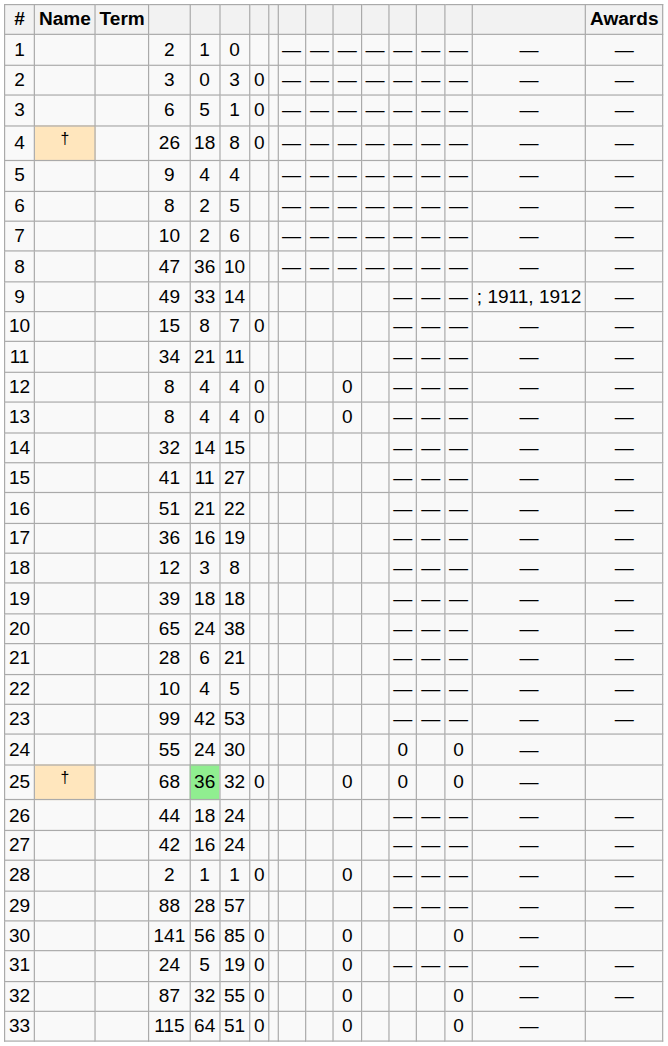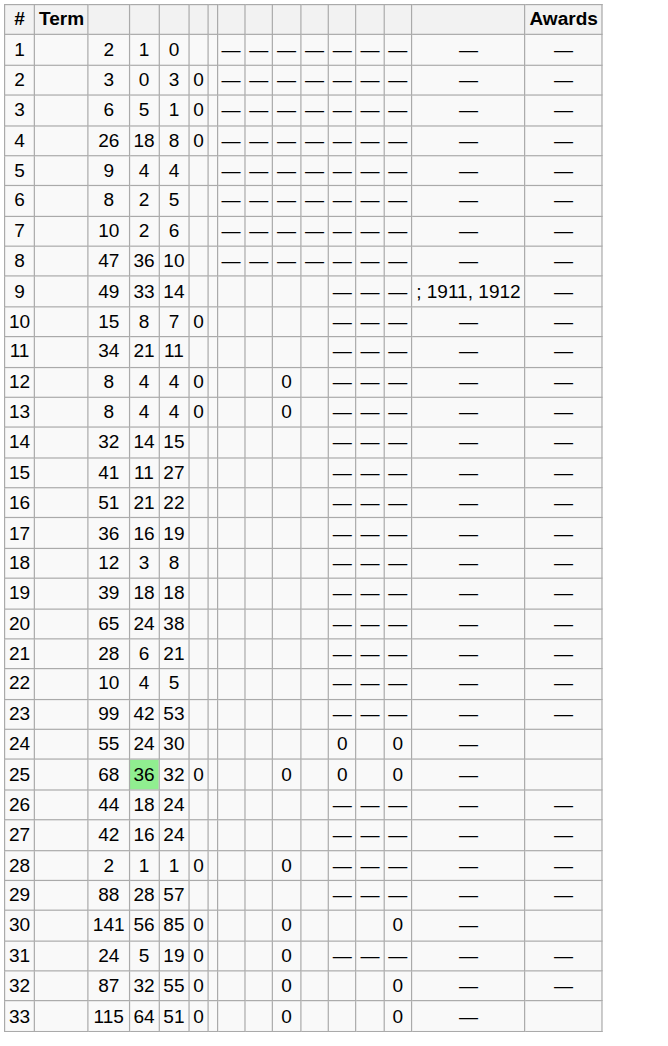 <table class="wikitable sortable">
 <tr>
 <th>#</th>
-<th>Name</th>
 <th>Term</th>
 <th></th>
 <th></th>
 <th></th>
 <th></th>
 <th></th>
 <th></th>
 <th></th>
 <th></th>
 <th></th>
 <th></th>
 <th></th>
 <th></th>
 <th></th>
 <th class="unsortable">Awards</th>
 </tr>
 <tr>
 <td style="text-align:center;">1</td>
 <td style="text-align:center;"></td>
-<td style="text-align:center;"></td>
 <td style="text-align:center;">2</td>
 <td style="text-align:center;">1</td>
 <td style="text-align:center;">0</td>
 <td style="text-align:center;"></td>
 <td style="text-align:center;"></td>
 <td style="text-align:center;">—</td>
 <td style="text-align:center;">—</td>
 <td style="text-align:center;">—</td>
 <td style="text-align:center;">—</td>
 <td style="text-align:center;">—</td>
 <td style="text-align:center;">—</td>
 <td style="text-align:center;">—</td>
 <td style="text-align:center;">—</td>
 <td style="text-align:center;">—</td>
 </tr>
 <tr>
 <td style="text-align:center;">2</td>
-<td style="text-align:center;"></td>
 <td style="text-align:center;"></td>
 <td style="text-align:center;">3</td>
 <td style="text-align:center;">0</td>
 <td style="text-align:center;">3</td>
 <td style="text-align:center;">0</td>
 <td style="text-align:center;"></td>
 <td style="text-align:center;">—</td>
 <td style="text-align:center;">—</td>
 <td style="text-align:center;">—</td>
 <td style="text-align:center;">—</td>
 <td style="text-align:center;">—</td>
 <td style="text-align:center;">—</td>
 <td style="text-align:center;">—</td>
 <td style="text-align:center;">—</td>
 <td style="text-align:center;">—</td>
 </tr>
 <tr>
 <td style="text-align:center;">3</td>
 <td style="text-align:center;"></td>
-<td style="text-align:center;"></td>
 <td style="text-align:center;">6</td>
 <td style="text-align:center;">5</td>
 <td style="text-align:center;">1</td>
 <td style="text-align:center;">0</td>
 <td style="text-align:center;"></td>
 <td style="text-align:center;">—</td>
 <td style="text-align:center;">—</td>
 <td style="text-align:center;">—</td>
 <td style="text-align:center;">—</td>
 <td style="text-align:center;">—</td>
 <td style="text-align:center;">—</td>
 <td style="text-align:center;">—</td>
 <td style="text-align:center;">—</td>
 <td style="text-align:center;">—</td>
 </tr>
 <tr>
 <td style="text-align:center;">4</td>
-<td style="text-align:center; background:#ffe6bd;"><sup>†</sup></td>
 <td style="text-align:center;"></td>
 <td style="text-align:center;">26</td>
 <td style="text-align:center;">18</td>
 <td style="text-align:center;">8</td>
 <td style="text-align:center;">0</td>
 <td style="text-align:center;"></td>
 <td style="text-align:center;">—</td>
 <td style="text-align:center;">—</td>
 <td style="text-align:center;">—</td>
 <td style="text-align:center;">—</td>
 <td style="text-align:center;">—</td>
 <td style="text-align:center;">—</td>
 <td style="text-align:center;">—</td>
 <td style="text-align:center;">—</td>
 <td style="text-align:center;">—</td>
 </tr>
 <tr>
 <td style="text-align:center;">5</td>
 <td style="text-align:center;"></td>
-<td style="text-align:center;"></td>
 <td style="text-align:center;">9</td>
 <td style="text-align:center;">4</td>
 <td style="text-align:center;">4</td>
 <td style="text-align:center;"></td>
 <td style="text-align:center;"></td>
 <td style="text-align:center;">—</td>
 <td style="text-align:center;">—</td>
 <td style="text-align:center;">—</td>
 <td style="text-align:center;">—</td>
 <td style="text-align:center;">—</td>
 <td style="text-align:center;">—</td>
 <td style="text-align:center;">—</td>
 <td style="text-align:center;">—</td>
 <td style="text-align:center;">—</td>
 </tr>
 <tr>
 <td style="text-align:center;">6</td>
-<td style="text-align:center;"></td>
 <td style="text-align:center;"></td>
 <td style="text-align:center;">8</td>
 <td style="text-align:center;">2</td>
 <td style="text-align:center;">5</td>
 <td style="text-align:center;"></td>
 <td style="text-align:center;"></td>
 <td style="text-align:center;">—</td>
 <td style="text-align:center;">—</td>
 <td style="text-align:center;">—</td>
 <td style="text-align:center;">—</td>
 <td style="text-align:center;">—</td>
 <td style="text-align:center;">—</td>
 <td style="text-align:center;">—</td>
 <td style="text-align:center;">—</td>
 <td style="text-align:center;">—</td>
 </tr>
 <tr>
 <td style="text-align:center;">7</td>
 <td style="text-align:center;"></td>
-<td style="text-align:center;"></td>
 <td style="text-align:center;">10</td>
 <td style="text-align:center;">2</td>
 <td style="text-align:center;">6</td>
 <td style="text-align:center;"></td>
 <td style="text-align:center;"></td>
 <td style="text-align:center;">—</td>
 <td style="text-align:center;">—</td>
 <td style="text-align:center;">—</td>
 <td style="text-align:center;">—</td>
 <td style="text-align:center;">—</td>
 <td style="text-align:center;">—</td>
 <td style="text-align:center;">—</td>
 <td style="text-align:center;">—</td>
 <td style="text-align:center;">—</td>
 </tr>
 <tr>
 <td style="text-align:center;">8</td>
-<td style="text-align:center;"></td>
 <td style="text-align:center;"></td>
 <td style="text-align:center;">47</td>
 <td style="text-align:center;">36</td>
 <td style="text-align:center;">10</td>
 <td style="text-align:center;"></td>
 <td style="text-align:center;"></td>
 <td style="text-align:center;">—</td>
 <td style="text-align:center;">—</td>
 <td style="text-align:center;">—</td>
 <td style="text-align:center;">—</td>
 <td style="text-align:center;">—</td>
 <td style="text-align:center;">—</td>
 <td style="text-align:center;">—</td>
 <td style="text-align:center;">—</td>
 <td style="text-align:center;">—</td>
 </tr>
 <tr>
 <td style="text-align:center;">9</td>
 <td style="text-align:center;"></td>
-<td style="text-align:center;"></td>
 <td style="text-align:center;">49</td>
 <td style="text-align:center;">33</td>
 <td style="text-align:center;">14</td>
 <td style="text-align:center;"></td>
 <td style="text-align:center;"></td>
 <td style="text-align:center;"></td>
 <td style="text-align:center;"></td>
 <td style="text-align:center;"></td>
 <td style="text-align:center;"></td>
 <td style="text-align:center;">—</td>
 <td style="text-align:center;">—</td>
 <td style="text-align:center;">—</td>
 <td style="text-align:center;">; 1911, 1912</td>
 <td style="text-align:center;">—</td>
 </tr>
 <tr>
 <td style="text-align:center;">10</td>
-<td style="text-align:center;"></td>
 <td style="text-align:center;"></td>
 <td style="text-align:center;">15</td>
 <td style="text-align:center;">8</td>
 <td style="text-align:center;">7</td>
 <td style="text-align:center;">0</td>
 <td style="text-align:center;"></td>
 <td style="text-align:center;"></td>
 <td style="text-align:center;"></td>
 <td style="text-align:center;"></td>
 <td style="text-align:center;"></td>
 <td style="text-align:center;">—</td>
 <td style="text-align:center;">—</td>
 <td style="text-align:center;">—</td>
 <td style="text-align:center;">—</td>
 <td style="text-align:center;">—</td>
 </tr>
 <tr>
 <td style="text-align:center;">11</td>
 <td style="text-align:center;"></td>
-<td style="text-align:center;"></td>
 <td style="text-align:center;">34</td>
 <td style="text-align:center;">21</td>
 <td style="text-align:center;">11</td>
 <td style="text-align:center;"></td>
 <td style="text-align:center;"></td>
 <td style="text-align:center;"></td>
 <td style="text-align:center;"></td>
 <td style="text-align:center;"></td>
 <td style="text-align:center;"></td>
 <td style="text-align:center;">—</td>
 <td style="text-align:center;">—</td>
 <td style="text-align:center;">—</td>
 <td style="text-align:center;">—</td>
 <td style="text-align:center;">—</td>
 </tr>
 <tr>
 <td style="text-align:center;">12</td>
-<td style="text-align:center;"></td>
 <td style="text-align:center;"></td>
 <td style="text-align:center;">8</td>
 <td style="text-align:center;">4</td>
 <td style="text-align:center;">4</td>
 <td style="text-align:center;">0</td>
 <td style="text-align:center;"></td>
 <td style="text-align:center;"></td>
 <td style="text-align:center;"></td>
 <td style="text-align:center;">0</td>
 <td style="text-align:center;"></td>
 <td style="text-align:center;">—</td>
 <td style="text-align:center;">—</td>
 <td style="text-align:center;">—</td>
 <td style="text-align:center;">—</td>
 <td style="text-align:center;">—</td>
 </tr>
 <tr>
 <td style="text-align:center;">13</td>
 <td style="text-align:center;"></td>
-<td style="text-align:center;"></td>
 <td style="text-align:center;">8</td>
 <td style="text-align:center;">4</td>
 <td style="text-align:center;">4</td>
 <td style="text-align:center;">0</td>
 <td style="text-align:center;"></td>
 <td style="text-align:center;"></td>
 <td style="text-align:center;"></td>
 <td style="text-align:center;">0</td>
 <td style="text-align:center;"></td>
 <td style="text-align:center;">—</td>
 <td style="text-align:center;">—</td>
 <td style="text-align:center;">—</td>
 <td style="text-align:center;">—</td>
 <td style="text-align:center;">—</td>
 </tr>
 <tr>
 <td style="text-align:center;">14</td>
-<td style="text-align:center;"></td>
 <td style="text-align:center;"></td>
 <td style="text-align:center;">32</td>
 <td style="text-align:center;">14</td>
 <td style="text-align:center;">15</td>
 <td style="text-align:center;"></td>
 <td style="text-align:center;"></td>
 <td style="text-align:center;"></td>
 <td style="text-align:center;"></td>
 <td style="text-align:center;"></td>
 <td style="text-align:center;"></td>
 <td style="text-align:center;">—</td>
 <td style="text-align:center;">—</td>
 <td style="text-align:center;">—</td>
 <td style="text-align:center;">—</td>
 <td style="text-align:center;">—</td>
 </tr>
 <tr>
 <td style="text-align:center;">15</td>
 <td style="text-align:center;"></td>
-<td style="text-align:center;"></td>
 <td style="text-align:center;">41</td>
 <td style="text-align:center;">11</td>
 <td style="text-align:center;">27</td>
 <td style="text-align:center;"></td>
 <td style="text-align:center;"></td>
 <td style="text-align:center;"></td>
 <td style="text-align:center;"></td>
 <td style="text-align:center;"></td>
 <td style="text-align:center;"></td>
 <td style="text-align:center;">—</td>
 <td style="text-align:center;">—</td>
 <td style="text-align:center;">—</td>
 <td style="text-align:center;">—</td>
 <td style="text-align:center;">—</td>
 </tr>
 <tr>
 <td style="text-align:center;">16</td>
-<td style="text-align:center;"></td>
 <td style="text-align:center;"></td>
 <td style="text-align:center;">51</td>
 <td style="text-align:center;">21</td>
 <td style="text-align:center;">22</td>
 <td style="text-align:center;"></td>
 <td style="text-align:center;"></td>
 <td style="text-align:center;"></td>
 <td style="text-align:center;"></td>
 <td style="text-align:center;"></td>
 <td style="text-align:center;"></td>
 <td style="text-align:center;">—</td>
 <td style="text-align:center;">—</td>
 <td style="text-align:center;">—</td>
 <td style="text-align:center;">—</td>
 <td style="text-align:center;">—</td>
 </tr>
 <tr>
 <td style="text-align:center;">17</td>
 <td style="text-align:center;"></td>
-<td style="text-align:center;"></td>
 <td style="text-align:center;">36</td>
 <td style="text-align:center;">16</td>
 <td style="text-align:center;">19</td>
 <td style="text-align:center;"></td>
 <td style="text-align:center;"></td>
 <td style="text-align:center;"></td>
 <td style="text-align:center;"></td>
 <td style="text-align:center;"></td>
 <td style="text-align:center;"></td>
 <td style="text-align:center;">—</td>
 <td style="text-align:center;">—</td>
 <td style="text-align:center;">—</td>
 <td style="text-align:center;">—</td>
 <td style="text-align:center;">—</td>
 </tr>
 <tr>
 <td style="text-align:center;">18</td>
-<td style="text-align:center;"></td>
 <td style="text-align:center;"></td>
 <td style="text-align:center;">12</td>
 <td style="text-align:center;">3</td>
 <td style="text-align:center;">8</td>
 <td style="text-align:center;"></td>
 <td style="text-align:center;"></td>
 <td style="text-align:center;"></td>
 <td style="text-align:center;"></td>
 <td style="text-align:center;"></td>
 <td style="text-align:center;"></td>
 <td style="text-align:center;">—</td>
 <td style="text-align:center;">—</td>
 <td style="text-align:center;">—</td>
 <td style="text-align:center;">—</td>
 <td style="text-align:center;">—</td>
 </tr>
 <tr>
 <td style="text-align:center;">19</td>
 <td style="text-align:center;"></td>
-<td style="text-align:center;"></td>
 <td style="text-align:center;">39</td>
 <td style="text-align:center;">18</td>
 <td style="text-align:center;">18</td>
 <td style="text-align:center;"></td>
 <td style="text-align:center;"></td>
 <td style="text-align:center;"></td>
 <td style="text-align:center;"></td>
 <td style="text-align:center;"></td>
 <td style="text-align:center;"></td>
 <td style="text-align:center;">—</td>
 <td style="text-align:center;">—</td>
 <td style="text-align:center;">—</td>
 <td style="text-align:center;">—</td>
 <td style="text-align:center;">—</td>
 </tr>
 <tr>
 <td style="text-align:center;">20</td>
-<td style="text-align:center;"></td>
 <td style="text-align:center;"></td>
 <td style="text-align:center;">65</td>
 <td style="text-align:center;">24</td>
 <td style="text-align:center;">38</td>
 <td style="text-align:center;"></td>
 <td style="text-align:center;"></td>
 <td style="text-align:center;"></td>
 <td style="text-align:center;"></td>
 <td style="text-align:center;"></td>
 <td style="text-align:center;"></td>
 <td style="text-align:center;">—</td>
 <td style="text-align:center;">—</td>
 <td style="text-align:center;">—</td>
 <td style="text-align:center;">—</td>
 <td style="text-align:center;">—</td>
 </tr>
 <tr>
 <td style="text-align:center;">21</td>
 <td style="text-align:center;"></td>
-<td style="text-align:center;"></td>
 <td style="text-align:center;">28</td>
 <td style="text-align:center;">6</td>
 <td style="text-align:center;">21</td>
 <td style="text-align:center;"></td>
 <td style="text-align:center;"></td>
 <td style="text-align:center;"></td>
 <td style="text-align:center;"></td>
 <td style="text-align:center;"></td>
 <td style="text-align:center;"></td>
 <td style="text-align:center;">—</td>
 <td style="text-align:center;">—</td>
 <td style="text-align:center;">—</td>
 <td style="text-align:center;">—</td>
 <td style="text-align:center;">—</td>
 </tr>
 <tr>
 <td style="text-align:center;">22</td>
-<td style="text-align:center;"></td>
 <td style="text-align:center;"></td>
 <td style="text-align:center;">10</td>
 <td style="text-align:center;">4</td>
 <td style="text-align:center;">5</td>
 <td style="text-align:center;"></td>
 <td style="text-align:center;"></td>
 <td style="text-align:center;"></td>
 <td style="text-align:center;"></td>
 <td style="text-align:center;"></td>
 <td style="text-align:center;"></td>
 <td style="text-align:center;">—</td>
 <td style="text-align:center;">—</td>
 <td style="text-align:center;">—</td>
 <td style="text-align:center;">—</td>
 <td style="text-align:center;">—</td>
 </tr>
 <tr>
 <td style="text-align:center;">23</td>
 <td style="text-align:center;"></td>
-<td style="text-align:center;"></td>
 <td style="text-align:center;">99</td>
 <td style="text-align:center;">42</td>
 <td style="text-align:center;">53</td>
 <td style="text-align:center;"></td>
 <td style="text-align:center;"></td>
 <td style="text-align:center;"></td>
 <td style="text-align:center;"></td>
 <td style="text-align:center;"></td>
 <td style="text-align:center;"></td>
 <td style="text-align:center;">—</td>
 <td style="text-align:center;">—</td>
 <td style="text-align:center;">—</td>
 <td style="text-align:center;">—</td>
 <td style="text-align:center;">—</td>
 </tr>
 <tr>
 <td style="text-align:center;">24</td>
 <td style="text-align:center;"></td>
-<td style="text-align:center;"></td>
 <td style="text-align:center;">55</td>
 <td style="text-align:center;">24</td>
 <td style="text-align:center;">30</td>
 <td style="text-align:center;"></td>
 <td style="text-align:center;"></td>
 <td style="text-align:center;"></td>
 <td style="text-align:center;"></td>
 <td style="text-align:center;"></td>
 <td style="text-align:center;"></td>
 <td style="text-align:center;">0</td>
 <td style="text-align:center;"></td>
 <td style="text-align:center;">0</td>
 <td style="text-align:center;">—</td>
 <td style="text-align:center;"></td>
 </tr>
 <tr>
 <td style="text-align:center;">25</td>
-<td style="text-align:center; background:#ffe6bd;"><sup>†</sup></td>
 <td style="text-align:center;"></td>
 <td style="text-align:center;">68</td>
 <td style="background: lightgreen; text-align:center;">36</td>
 <td style="text-align:center;">32</td>
 <td style="text-align:center;">0</td>
 <td style="text-align:center;"></td>
 <td style="text-align:center;"></td>
 <td style="text-align:center;"></td>
 <td style="text-align:center;">0</td>
 <td style="text-align:center;"></td>
 <td style="text-align:center;">0</td>
 <td style="text-align:center;"></td>
 <td style="text-align:center;">0</td>
 <td style="text-align:center;">—</td>
 <td style="text-align:center;"></td>
 </tr>
 <tr>
 <td style="text-align:center;">26</td>
 <td style="text-align:center;"></td>
-<td style="text-align:center;"></td>
 <td style="text-align:center;">44</td>
 <td style="text-align:center;">18</td>
 <td style="text-align:center;">24</td>
 <td style="text-align:center;"></td>
 <td style="text-align:center;"></td>
 <td style="text-align:center;"></td>
 <td style="text-align:center;"></td>
 <td style="text-align:center;"></td>
 <td style="text-align:center;"></td>
 <td style="text-align:center;">—</td>
 <td style="text-align:center;">—</td>
 <td style="text-align:center;">—</td>
 <td style="text-align:center;">—</td>
 <td style="text-align:center;">—</td>
 </tr>
 <tr>
 <td style="text-align:center;">27</td>
-<td style="text-align:center;"></td>
 <td style="text-align:center;"></td>
 <td style="text-align:center;">42</td>
 <td style="text-align:center;">16</td>
 <td style="text-align:center;">24</td>
 <td style="text-align:center;"></td>
 <td style="text-align:center;"></td>
 <td style="text-align:center;"></td>
 <td style="text-align:center;"></td>
 <td style="text-align:center;"></td>
 <td style="text-align:center;"></td>
 <td style="text-align:center;">—</td>
 <td style="text-align:center;">—</td>
 <td style="text-align:center;">—</td>
 <td style="text-align:center;">—</td>
 <td style="text-align:center;">—</td>
 </tr>
 <tr>
 <td style="text-align:center;">28</td>
 <td style="text-align:center;"></td>
-<td style="text-align:center;"></td>
 <td style="text-align:center;">2</td>
 <td style="text-align:center;">1</td>
 <td style="text-align:center;">1</td>
 <td style="text-align:center;">0</td>
 <td style="text-align:center;"></td>
 <td style="text-align:center;"></td>
 <td style="text-align:center;"></td>
 <td style="text-align:center;">0</td>
 <td style="text-align:center;"></td>
 <td style="text-align:center;">—</td>
 <td style="text-align:center;">—</td>
 <td style="text-align:center;">—</td>
 <td style="text-align:center;">—</td>
 <td style="text-align:center;">—</td>
 </tr>
 <tr>
 <td style="text-align:center;">29</td>
-<td style="text-align:center;"></td>
 <td style="text-align:center;"></td>
 <td style="text-align:center;">88</td>
 <td style="text-align:center;">28</td>
 <td style="text-align:center;">57</td>
 <td style="text-align:center;"></td>
 <td style="text-align:center;"></td>
 <td style="text-align:center;"></td>
 <td style="text-align:center;"></td>
 <td style="text-align:center;"></td>
 <td style="text-align:center;"></td>
 <td style="text-align:center;">—</td>
 <td style="text-align:center;">—</td>
 <td style="text-align:center;">—</td>
 <td style="text-align:center;">—</td>
 <td style="text-align:center;">—</td>
 </tr>
 <tr>
 <td style="text-align:center;">30</td>
 <td style="text-align:center;"></td>
-<td style="text-align:center;"></td>
 <td style="text-align:center;">141</td>
 <td style="text-align:center;">56</td>
 <td style="text-align:center;">85</td>
 <td style="text-align:center;">0</td>
 <td style="text-align:center;"></td>
 <td style="text-align:center;"></td>
 <td style="text-align:center;"></td>
 <td style="text-align:center;">0</td>
 <td style="text-align:center;"></td>
 <td style="text-align:center;"></td>
 <td style="text-align:center;"></td>
 <td style="text-align:center;">0</td>
 <td style="text-align:center;">—</td>
 <td style="text-align:center;"></td>
 </tr>
 <tr>
 <td style="text-align:center;">31</td>
-<td style="text-align:center;"></td>
 <td style="text-align:center;"></td>
 <td style="text-align:center;">24</td>
 <td style="text-align:center;">5</td>
 <td style="text-align:center;">19</td>
 <td style="text-align:center;">0</td>
 <td style="text-align:center;"></td>
 <td style="text-align:center;"></td>
 <td style="text-align:center;"></td>
 <td style="text-align:center;">0</td>
 <td style="text-align:center;"></td>
 <td style="text-align:center;">—</td>
 <td style="text-align:center;">—</td>
 <td style="text-align:center;">—</td>
 <td style="text-align:center;">—</td>
 <td style="text-align:center;">—</td>
 </tr>
 <tr>
 <td style="text-align:center;">32</td>
 <td style="text-align:center;"></td>
-<td style="text-align:center;"></td>
 <td style="text-align:center;">87</td>
 <td style="text-align:center;">32</td>
 <td style="text-align:center;">55</td>
 <td style="text-align:center;">0</td>
 <td style="text-align:center;"></td>
 <td style="text-align:center;"></td>
 <td style="text-align:center;"></td>
 <td style="text-align:center;">0</td>
 <td style="text-align:center;"></td>
 <td style="text-align:center;"></td>
 <td style="text-align:center;"></td>
 <td style="text-align:center;">0</td>
 <td style="text-align:center;">—</td>
 <td style="text-align:center;">—</td>
 </tr>
 <tr>
 <td style="text-align:center;">33</td>
 <td style="text-align:center;"></td>
-<td style="text-align:center;"></td>
 <td style="text-align:center;">115</td>
 <td style="text-align:center;">64</td>
 <td style="text-align:center;">51</td>
 <td style="text-align:center;">0</td>
 <td style="text-align:center;"></td>
 <td style="text-align:center;"></td>
 <td style="text-align:center;"></td>
 <td style="text-align:center;">0</td>
 <td style="text-align:center;"></td>
 <td style="text-align:center;"></td>
 <td style="text-align:center;"></td>
 <td style="text-align:center;">0</td>
 <td style="text-align:center;">—</td>
 <td style="text-align:center;"></td>
 </tr>
 </table>
